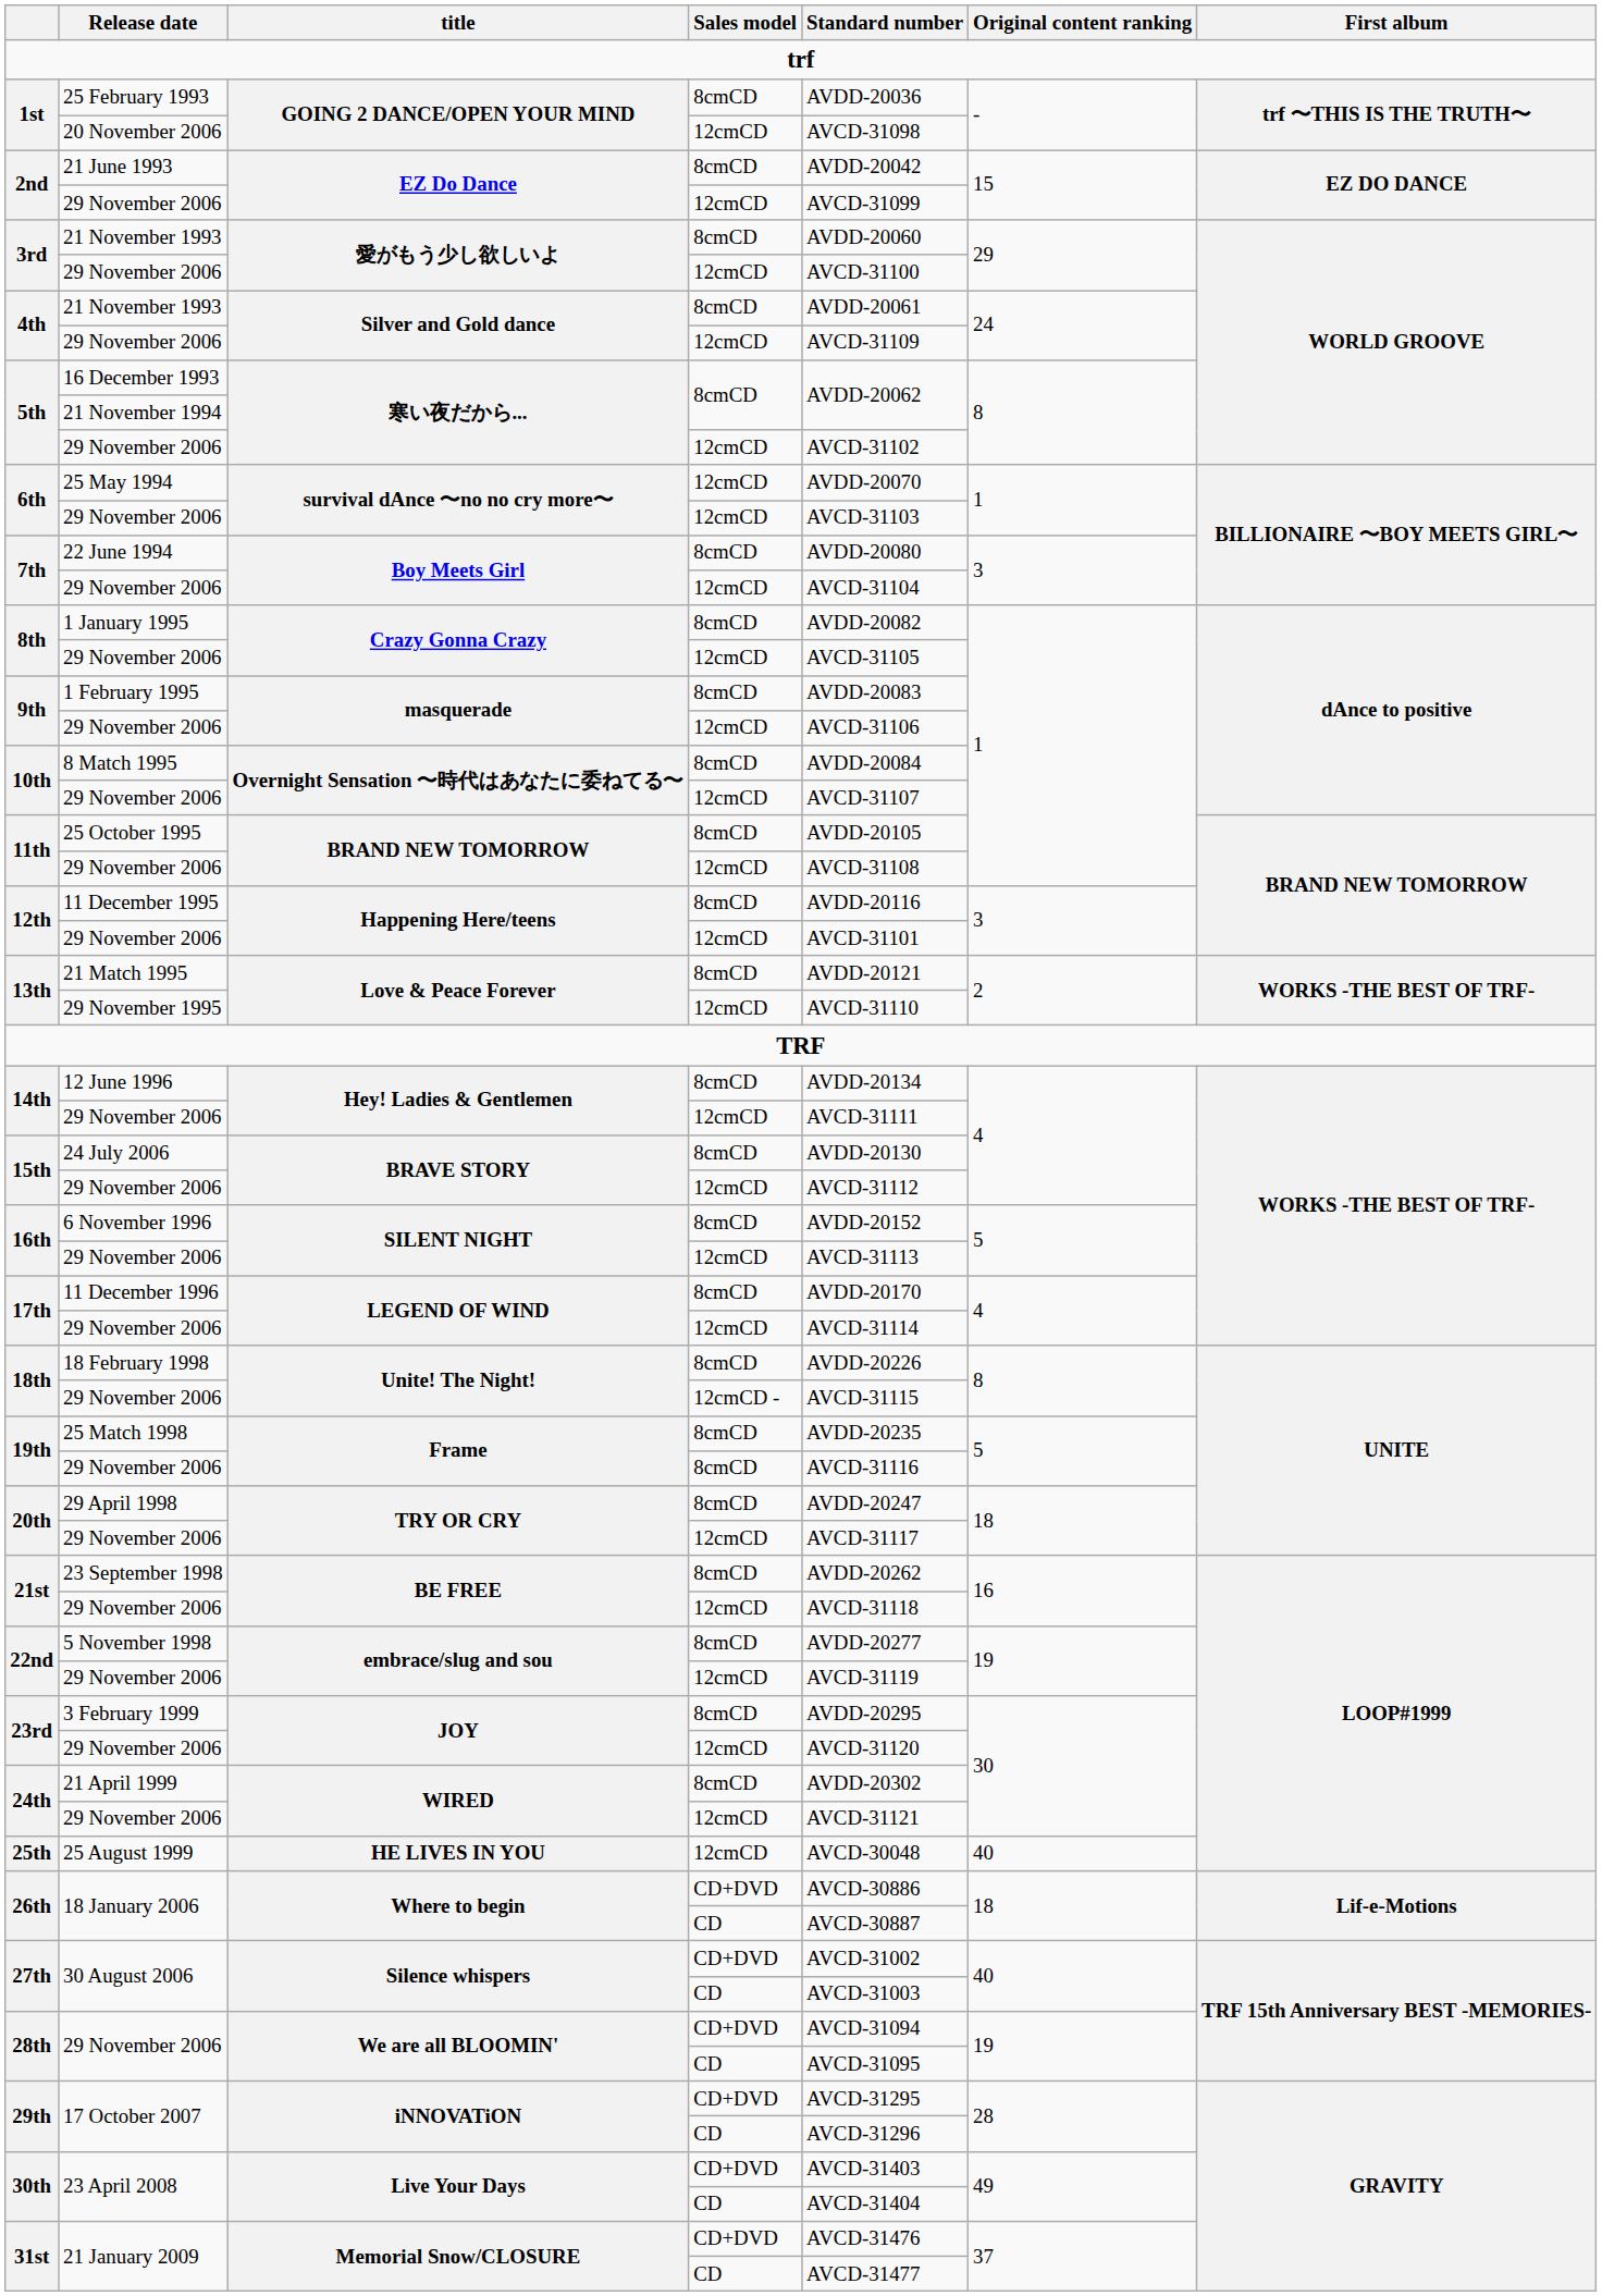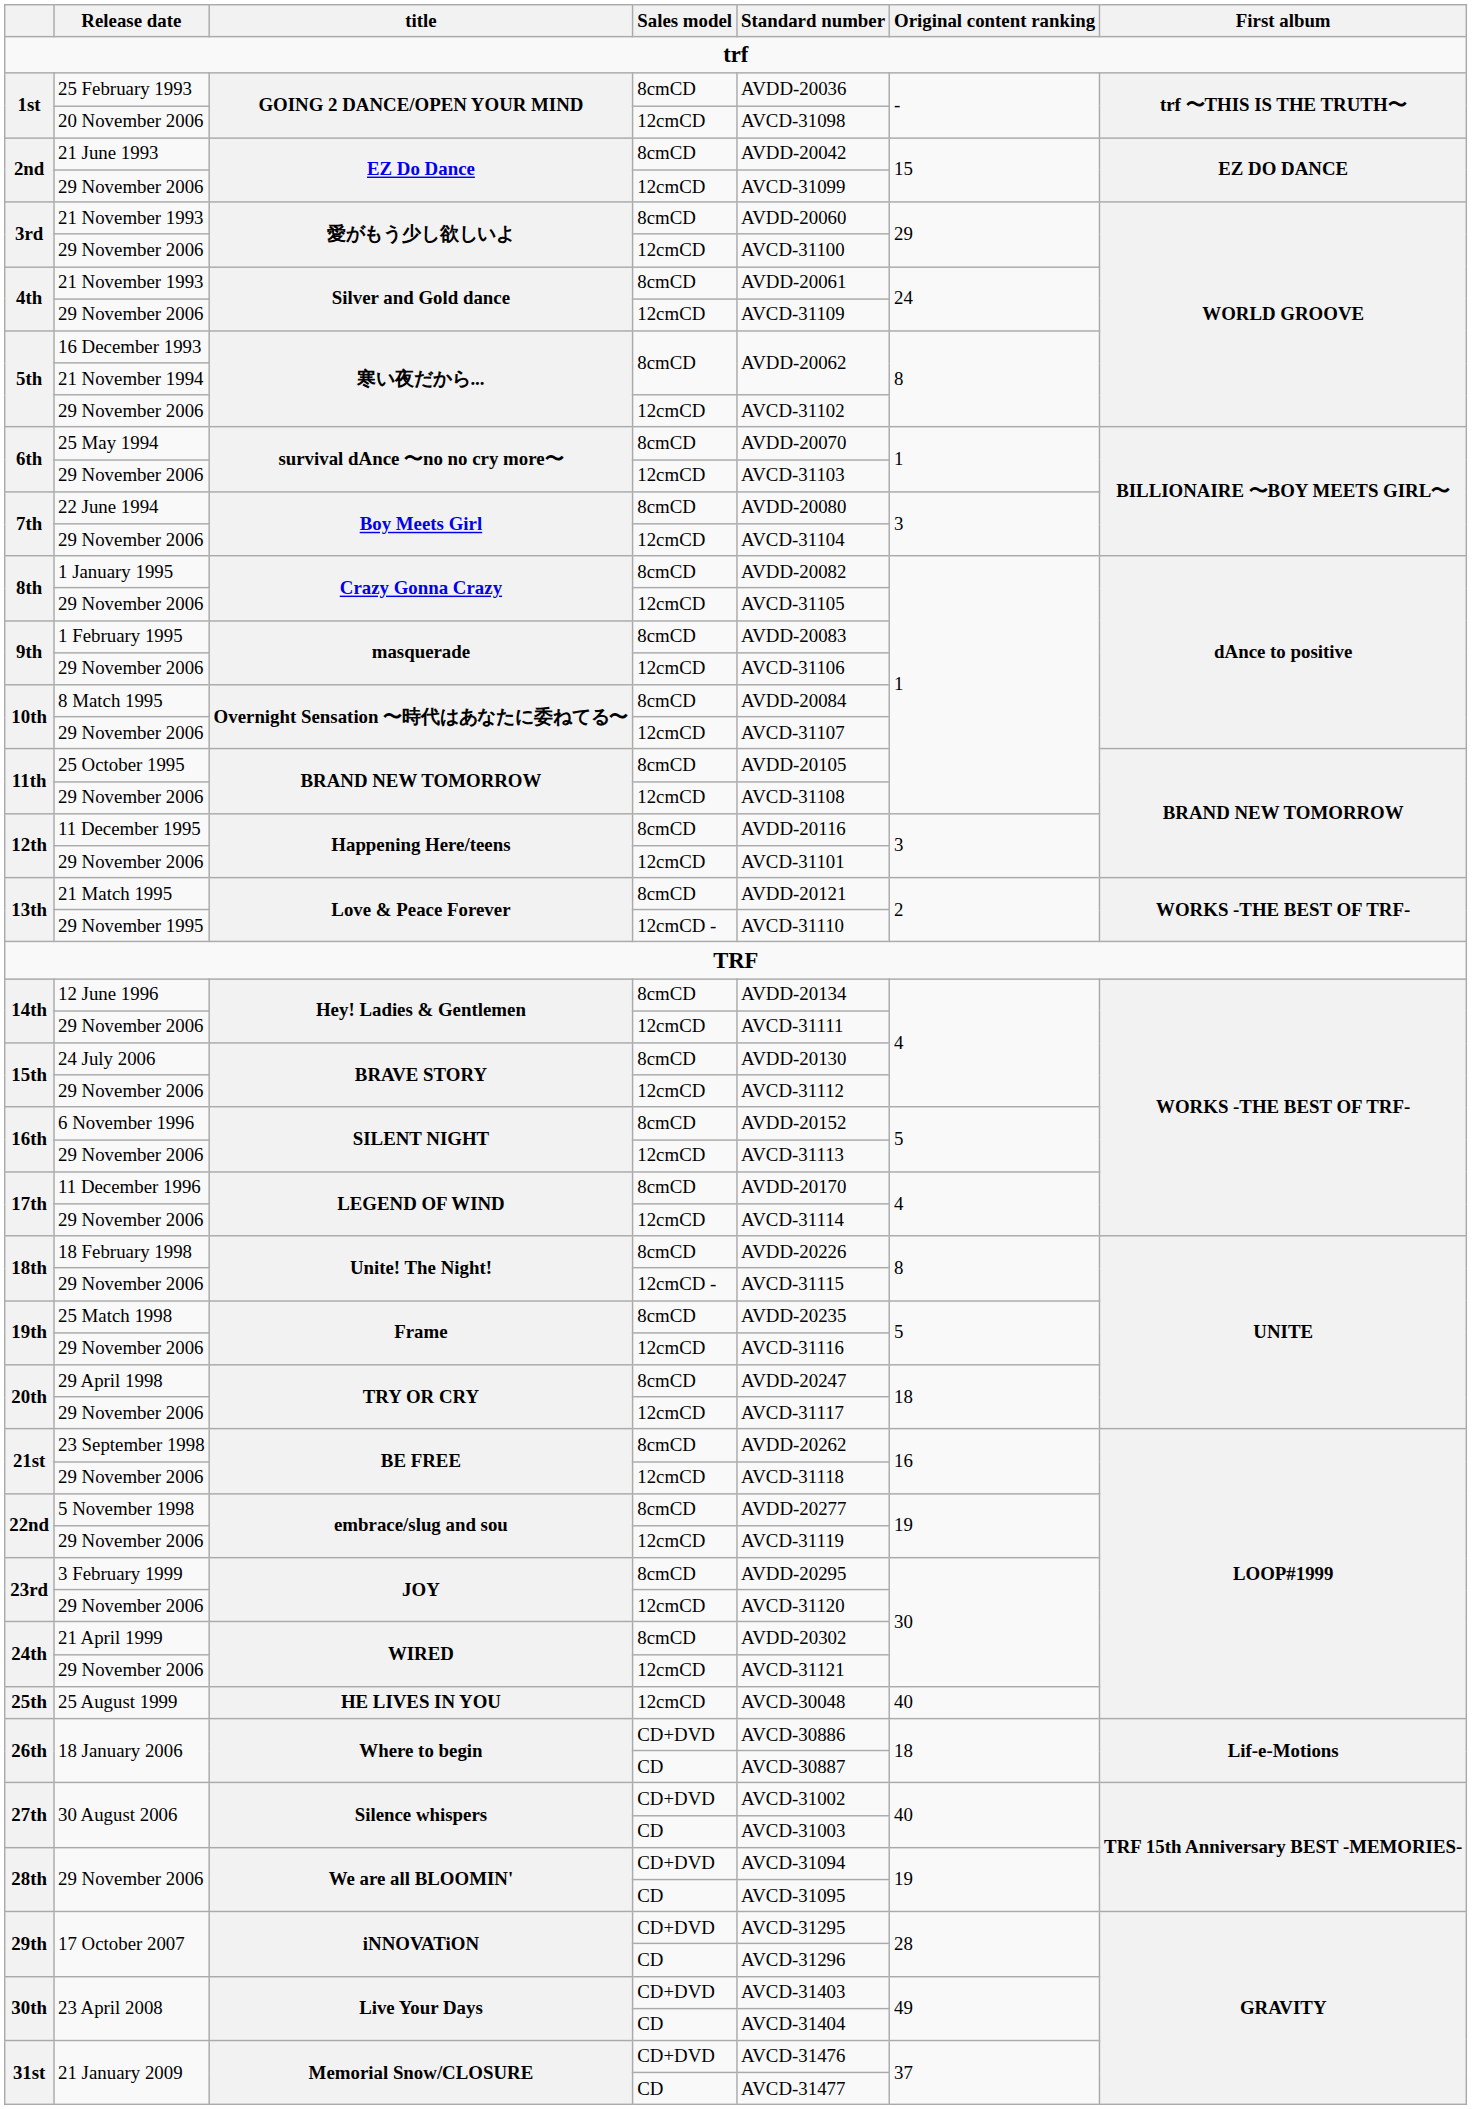 <table class="wikitable" style="font-size:small;">
 <tr>
 <th></th>
 <th>Release date</th>
 <th>title</th>
 <th>Sales model</th>
 <th>Standard number</th>
 <th>Original content ranking</th>
 <th>First album</th>
 </tr>
 <tr>
 <td colspan="10" style="font-size:larger;text-align:center"><strong>trf </strong></td>
 </tr>
 <tr>
 <th rowspan="2">1st</th>
 <td>25 February 1993</td>
 <th rowspan="2">GOING 2 DANCE/OPEN YOUR MIND</th>
 <td>8cmCD</td>
 <td>AVDD-20036</td>
 <td rowspan="2">-</td>
 <th rowspan="2">trf 〜THIS IS THE TRUTH〜</th>
 </tr>
 <tr>
 <td>20 November 2006</td>
 <td>12cmCD</td>
 <td>AVCD-31098</td>
 </tr>
 <tr>
 <th rowspan="2">2nd</th>
 <td>21 June 1993</td>
 <th rowspan="2"><a href='#'>EZ Do Dance</a></th>
 <td>8cmCD</td>
 <td>AVDD-20042</td>
 <td rowspan="2">15</td>
 <th rowspan="2">EZ DO DANCE</th>
 </tr>
 <tr>
 <td>29 November 2006</td>
 <td>12cmCD</td>
 <td>AVCD-31099</td>
 </tr>
 <tr>
 <th rowspan="2">3rd</th>
 <td>21 November 1993</td>
 <th rowspan="2">愛がもう少し欲しいよ</th>
 <td>8cmCD</td>
 <td>AVDD-20060</td>
 <td rowspan="2">29</td>
 <th rowspan="7">WORLD GROOVE</th>
 </tr>
 <tr>
 <td>29 November 2006</td>
 <td>12cmCD</td>
 <td>AVCD-31100</td>
 </tr>
 <tr>
 <th rowspan="2">4th</th>
 <td>21 November 1993</td>
 <th rowspan="2">Silver and Gold dance</th>
 <td>8cmCD</td>
 <td>AVDD-20061</td>
 <td rowspan="2">24</td>
 </tr>
 <tr>
 <td>29 November 2006</td>
 <td>12cmCD</td>
 <td>AVCD-31109</td>
 </tr>
 <tr>
 <th rowspan="3">5th</th>
 <td>16 December 1993</td>
 <th rowspan="3">寒い夜だから...</th>
 <td rowspan="2">8cmCD</td>
 <td rowspan="2">AVDD-20062</td>
 <td rowspan="3">8</td>
 </tr>
 <tr>
 <td>21 November 1994</td>
 </tr>
 <tr>
 <td>29 November 2006</td>
 <td>12cmCD</td>
 <td>AVCD-31102</td>
 </tr>
 <tr>
 <th rowspan="2">6th</th>
 <td>25 May 1994</td>
 <th rowspan="2">survival dAnce 〜no no cry more〜</th>
-<td>12cmCD</td>
+<td>8cmCD</td>
 <td>AVDD-20070</td>
 <td rowspan="2">1</td>
 <th rowspan="4">BILLIONAIRE 〜BOY MEETS GIRL〜</th>
 </tr>
 <tr>
 <td>29 November 2006</td>
 <td>12cmCD</td>
 <td>AVCD-31103</td>
 </tr>
 <tr>
 <th rowspan="2">7th</th>
 <td>22 June 1994</td>
 <th rowspan="2"><a href='#'>Boy Meets Girl</a></th>
 <td>8cmCD</td>
 <td>AVDD-20080</td>
 <td rowspan="2">3</td>
 </tr>
 <tr>
 <td>29 November 2006</td>
 <td>12cmCD</td>
 <td>AVCD-31104</td>
 </tr>
 <tr>
 <th rowspan="2">8th</th>
 <td>1 January 1995</td>
 <th rowspan="2"><a href='#'>Crazy Gonna Crazy</a></th>
 <td>8cmCD</td>
 <td>AVDD-20082</td>
 <td rowspan="8">1</td>
 <th rowspan="6">dAnce to positive</th>
 </tr>
 <tr>
 <td>29 November 2006</td>
 <td>12cmCD</td>
 <td>AVCD-31105</td>
 </tr>
 <tr>
 <th rowspan="2">9th</th>
 <td>1 February 1995</td>
 <th rowspan="2">masquerade</th>
 <td>8cmCD</td>
 <td>AVDD-20083</td>
 </tr>
 <tr>
 <td>29 November 2006</td>
 <td>12cmCD</td>
 <td>AVCD-31106</td>
 </tr>
 <tr>
 <th rowspan="2">10th</th>
 <td>8 Match 1995</td>
 <th rowspan="2">Overnight Sensation 〜時代はあなたに委ねてる〜</th>
 <td>8cmCD</td>
 <td>AVDD-20084</td>
 </tr>
 <tr>
 <td>29 November 2006</td>
 <td>12cmCD</td>
 <td>AVCD-31107</td>
 </tr>
 <tr>
 <th rowspan="2">11th</th>
 <td>25 October 1995</td>
 <th rowspan="2">BRAND NEW TOMORROW</th>
 <td>8cmCD</td>
 <td>AVDD-20105</td>
 <th rowspan="4">BRAND NEW TOMORROW</th>
 </tr>
 <tr>
 <td>29 November 2006</td>
 <td>12cmCD</td>
 <td>AVCD-31108</td>
 </tr>
 <tr>
 <th rowspan="2">12th</th>
 <td>11 December 1995</td>
 <th rowspan="2">Happening Here/teens</th>
 <td>8cmCD</td>
 <td>AVDD-20116</td>
 <td rowspan="2">3</td>
 </tr>
 <tr>
 <td>29 November 2006</td>
 <td>12cmCD</td>
 <td>AVCD-31101</td>
 </tr>
 <tr>
 <th rowspan="2">13th</th>
 <td>21 Match 1995</td>
 <th rowspan="2">Love & Peace Forever</th>
 <td>8cmCD</td>
 <td>AVDD-20121</td>
 <td rowspan="2">2</td>
 <th rowspan="2">WORKS -THE BEST OF TRF-</th>
 </tr>
 <tr>
 <td>29 November 1995</td>
-<td>12cmCD</td>
+<td>12cmCD -</td>
 <td>AVCD-31110</td>
 </tr>
 <tr>
 <td colspan="10" style="font-size: larger;text-align:center"><strong>TRF </strong></td>
 </tr>
 <tr>
 <th rowspan="2">14th</th>
 <td>12 June 1996</td>
 <th rowspan="2">Hey! Ladies & Gentlemen</th>
 <td>8cmCD</td>
 <td>AVDD-20134</td>
 <td rowspan="4">4</td>
 <th rowspan="8">WORKS -THE BEST OF TRF-</th>
 </tr>
 <tr>
 <td>29 November 2006</td>
 <td>12cmCD</td>
 <td>AVCD-31111</td>
 </tr>
 <tr>
 <th rowspan="2">15th</th>
 <td>24 July 2006</td>
 <th rowspan="2">BRAVE STORY</th>
 <td>8cmCD</td>
 <td>AVDD-20130</td>
 </tr>
 <tr>
 <td>29 November 2006</td>
 <td>12cmCD</td>
 <td>AVCD-31112</td>
 </tr>
 <tr>
 <th rowspan="2">16th</th>
 <td>6 November 1996</td>
 <th rowspan="2">SILENT NIGHT</th>
 <td>8cmCD</td>
 <td>AVDD-20152</td>
 <td rowspan="2">5</td>
 </tr>
 <tr>
 <td>29 November 2006</td>
 <td>12cmCD</td>
 <td>AVCD-31113</td>
 </tr>
 <tr>
 <th rowspan="2">17th</th>
 <td>11 December 1996</td>
 <th rowspan="2">LEGEND OF WIND</th>
 <td>8cmCD</td>
 <td>AVDD-20170</td>
 <td rowspan="2">4</td>
 </tr>
 <tr>
 <td>29 November 2006</td>
 <td>12cmCD</td>
 <td>AVCD-31114</td>
 </tr>
 <tr>
 <th rowspan="2">18th</th>
 <td>18 February 1998</td>
 <th rowspan="2">Unite! The Night!</th>
 <td>8cmCD</td>
 <td>AVDD-20226</td>
 <td rowspan="2">8</td>
 <th rowspan="6">UNITE</th>
 </tr>
 <tr>
 <td>29 November 2006</td>
 <td>12cmCD -</td>
 <td>AVCD-31115</td>
 </tr>
 <tr>
 <th rowspan="2">19th</th>
 <td>25 Match 1998</td>
 <th rowspan="2">Frame</th>
 <td>8cmCD</td>
 <td>AVDD-20235</td>
 <td rowspan="2">5</td>
 </tr>
 <tr>
 <td>29 November 2006</td>
-<td>8cmCD</td>
+<td>12cmCD</td>
 <td>AVCD-31116</td>
 </tr>
 <tr>
 <th rowspan="2">20th</th>
 <td>29 April 1998</td>
 <th rowspan="2">TRY OR CRY</th>
 <td>8cmCD</td>
 <td>AVDD-20247</td>
 <td rowspan="2">18</td>
 </tr>
 <tr>
 <td>29 November 2006</td>
 <td>12cmCD</td>
 <td>AVCD-31117</td>
 </tr>
 <tr>
 <th rowspan="2">21st</th>
 <td>23 September 1998</td>
 <th rowspan="2">BE FREE</th>
 <td>8cmCD</td>
 <td>AVDD-20262</td>
 <td rowspan="2">16</td>
 <th rowspan="9">LOOP#1999</th>
 </tr>
 <tr>
 <td>29 November 2006</td>
 <td>12cmCD</td>
 <td>AVCD-31118</td>
 </tr>
 <tr>
 <th rowspan="2">22nd</th>
 <td>5 November 1998</td>
 <th rowspan="2">embrace/slug and sou</th>
 <td>8cmCD</td>
 <td>AVDD-20277</td>
 <td rowspan="2">19</td>
 </tr>
 <tr>
 <td>29 November 2006</td>
 <td>12cmCD</td>
 <td>AVCD-31119</td>
 </tr>
 <tr>
 <th rowspan="2">23rd</th>
 <td>3 February 1999</td>
 <th rowspan="2">JOY</th>
 <td>8cmCD</td>
 <td>AVDD-20295</td>
 <td rowspan="4">30</td>
 </tr>
 <tr>
 <td>29 November 2006</td>
 <td>12cmCD</td>
 <td>AVCD-31120</td>
 </tr>
 <tr>
 <th rowspan="2">24th</th>
 <td>21 April 1999</td>
 <th rowspan="2">WIRED</th>
 <td>8cmCD</td>
 <td>AVDD-20302</td>
 </tr>
 <tr>
 <td>29 November 2006</td>
 <td>12cmCD</td>
 <td>AVCD-31121</td>
 </tr>
 <tr>
 <th>25th</th>
 <td>25 August 1999</td>
 <th>HE LIVES IN YOU</th>
 <td>12cmCD</td>
 <td>AVCD-30048</td>
 <td>40</td>
 </tr>
 <tr>
 <th rowspan="2">26th</th>
 <td rowspan="2">18 January 2006</td>
 <th rowspan="2">Where to begin</th>
 <td>CD+DVD</td>
 <td>AVCD-30886</td>
 <td rowspan="2">18</td>
 <th rowspan="2">Lif-e-Motions</th>
 </tr>
 <tr>
 <td>CD</td>
 <td>AVCD-30887</td>
 </tr>
 <tr>
 <th rowspan="2">27th</th>
 <td rowspan="2">30 August 2006</td>
 <th rowspan="2">Silence whispers</th>
 <td>CD+DVD</td>
 <td>AVCD-31002</td>
 <td rowspan="2">40</td>
 <th rowspan="4">TRF 15th Anniversary BEST -MEMORIES-</th>
 </tr>
 <tr>
 <td>CD</td>
 <td>AVCD-31003</td>
 </tr>
 <tr>
 <th rowspan="2">28th</th>
 <td rowspan="2">29 November 2006</td>
 <th rowspan="2">We are all BLOOMIN'</th>
 <td>CD+DVD</td>
 <td>AVCD-31094</td>
 <td rowspan="2">19</td>
 </tr>
 <tr>
 <td>CD</td>
 <td>AVCD-31095</td>
 </tr>
 <tr>
 <th rowspan="2">29th</th>
 <td rowspan="2">17 October 2007</td>
 <th rowspan="2">iNNOVATiON</th>
 <td>CD+DVD</td>
 <td>AVCD-31295</td>
 <td rowspan="2">28</td>
 <th rowspan="6">GRAVITY</th>
 </tr>
 <tr>
 <td>CD</td>
 <td>AVCD-31296</td>
 </tr>
 <tr>
 <th rowspan="2">30th</th>
 <td rowspan="2">23 April 2008</td>
 <th rowspan="2">Live Your Days</th>
 <td>CD+DVD</td>
 <td>AVCD-31403</td>
 <td rowspan="2">49</td>
 </tr>
 <tr>
 <td>CD</td>
 <td>AVCD-31404</td>
 </tr>
 <tr>
 <th rowspan="2">31st</th>
 <td rowspan="2">21 January 2009</td>
 <th rowspan="2">Memorial Snow/CLOSURE</th>
 <td>CD+DVD</td>
 <td>AVCD-31476</td>
 <td rowspan="2">37</td>
 </tr>
 <tr>
 <td>CD</td>
 <td>AVCD-31477</td>
 </tr>
 </table>
